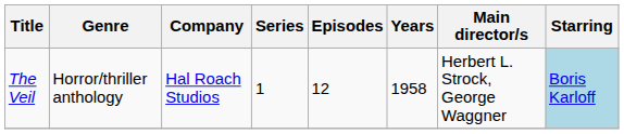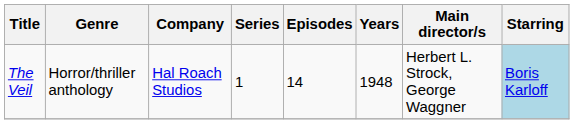 <table class="wikitable unsortable">
 <tr>
 <th>Title</th>
 <th>Genre</th>
 <th>Company</th>
 <th>Series</th>
 <th>Episodes</th>
 <th>Years</th>
 <th>Main director/s</th>
 <th>Starring</th>
 </tr>
 <tr>
 <td><em><a href='#'>The Veil</a></em></td>
 <td>Horror/thriller anthology</td>
 <td><a href='#'>Hal Roach Studios</a></td>
 <td>1</td>
-<td>12</td>
-<td>1958</td>
+<td>14</td>
+<td>1948</td>
 <td>Herbert L. Strock, George Waggner</td>
 <td style="background: lightblue;"><a href='#'>Boris Karloff</a></td>
 </tr>
 <tr>
 </tr>
 </table>
